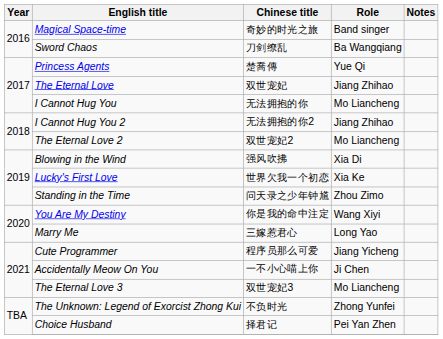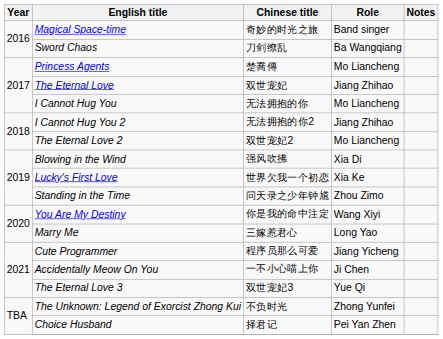 <table class="wikitable">
 <tr>
 <th>Year</th>
 <th>English title</th>
 <th>Chinese title</th>
 <th>Role</th>
 <th>Notes</th>
 </tr>
 <tr>
 <td rowspan=2>2016</td>
 <td><em><a href='#'>Magical Space-time</a></em></td>
 <td>奇妙的时光之旅</td>
 <td>Band singer</td>
 <td></td>
 </tr>
 <tr>
 <td><em>Sword Chaos</em></td>
 <td>刀剑缭乱</td>
 <td>Ba Wangqiang</td>
 <td></td>
 </tr>
 <tr>
 <td rowspan=3>2017</td>
 <td><em><a href='#'>Princess Agents</a></em></td>
 <td>楚喬傳</td>
-<td>Yue Qi</td>
+<td>Mo Liancheng</td>
 <td></td>
 </tr>
 <tr>
 <td><em><a href='#'>The Eternal Love</a></em></td>
 <td>双世宠妃</td>
 <td>Jiang Zhihao</td>
 <td></td>
 </tr>
 <tr>
 <td><em>I Cannot Hug You</em></td>
 <td>无法拥抱的你</td>
 <td>Mo Liancheng</td>
 <td></td>
 </tr>
 <tr>
 <td rowspan=2>2018</td>
 <td><em>I Cannot Hug You 2</em></td>
 <td>无法拥抱的你2</td>
 <td>Jiang Zhihao</td>
 <td></td>
 </tr>
 <tr>
 <td><em>The Eternal Love 2</em></td>
 <td>双世宠妃2</td>
 <td>Mo Liancheng</td>
 <td></td>
 </tr>
 <tr>
 <td rowspan=3>2019</td>
 <td><em>Blowing in the Wind</em></td>
 <td>强风吹拂</td>
 <td>Xia Di</td>
 <td></td>
 </tr>
 <tr>
 <td><em><a href='#'>Lucky's First Love</a></em></td>
 <td>世界欠我一个初恋</td>
 <td>Xia Ke</td>
 <td></td>
 </tr>
 <tr>
 <td><em>Standing in the Time</em></td>
 <td>问天录之少年钟馗</td>
 <td>Zhou Zimo</td>
 <td></td>
 </tr>
 <tr>
 <td rowspan=2>2020</td>
 <td><em><a href='#'>You Are My Destiny</a></em></td>
 <td>你是我的命中注定</td>
 <td>Wang Xiyi</td>
 <td></td>
 </tr>
 <tr>
 <td><em>Marry Me</em></td>
 <td>三嫁惹君心</td>
 <td>Long Yao</td>
 <td></td>
 </tr>
 <tr>
 <td rowspan="3">2021</td>
 <td><em>Cute Programmer</em></td>
 <td>程序员那么可爱</td>
 <td>Jiang Yicheng</td>
 <td></td>
 </tr>
 <tr>
 <td><em>Accidentally Meow On You</em></td>
 <td>一不小心喵上你</td>
 <td>Ji Chen</td>
 <td></td>
 </tr>
 <tr>
 <td><em>The Eternal Love 3</em></td>
 <td>双世宠妃3</td>
-<td>Mo Liancheng</td>
+<td>Yue Qi</td>
 <td></td>
 </tr>
 <tr>
 <td rowspan="4">TBA</td>
 <td><em>The Unknown: Legend of Exorcist Zhong Kui</em></td>
 <td>不负时光</td>
 <td>Zhong Yunfei</td>
 <td></td>
 </tr>
 <tr>
 <td rowspan 6><em> Choice Husband </em></td>
 <td>择君记</td>
 <td>Pei Yan Zhen</td>
 <td></td>
 </tr>
 <tr>
 </tr>
 </table>
